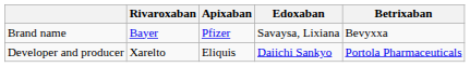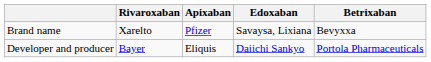 <table class="wikitable">
 <tr>
 <th></th>
 <th>Rivaroxaban</th>
 <th>Apixaban</th>
 <th>Edoxaban</th>
 <th>Betrixaban</th>
 </tr>
 <tr>
 <td>Brand name</td>
-<td><a href='#'>Bayer</a></td>
+<td>Xarelto</td>
 <td><a href='#'>Pfizer</a></td>
 <td>Savaysa, Lixiana</td>
 <td>Bevyxxa</td>
 </tr>
 <tr>
 <td>Developer and producer</td>
-<td>Xarelto</td>
+<td><a href='#'>Bayer</a></td>
 <td>Eliquis</td>
 <td><a href='#'>Daiichi Sankyo</a></td>
 <td><a href='#'>Portola Pharmaceuticals</a></td>
 </tr>
 </table>
